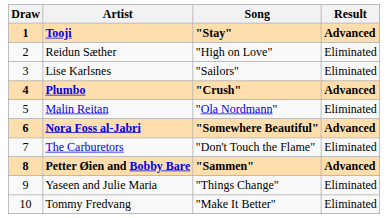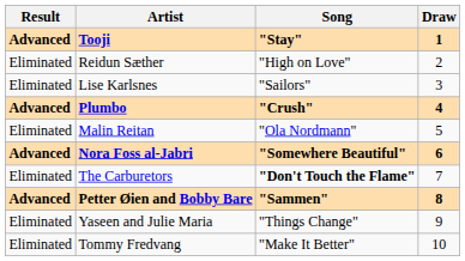 <table class="sortable wikitable" style="margin: 1em auto 1em auto; text-align:center">
 <tr>
-<th>Draw</th>
+<th>Result</th>
 <th>Artist</th>
 <th>Song</th>
-<th>Result</th>
+<th>Draw</th>
 </tr>
 <tr style="background:navajowhite; font-weight:bold;">
-<td>1</td>
+<td align="left">Advanced</td>
 <td align="left"><a href='#'>Tooji</a></td>
 <td align="left">"Stay"</td>
-<td align="left">Advanced</td>
+<td>1</td>
 </tr>
 <tr>
-<td>2</td>
+<td align="left">Eliminated</td>
 <td align="left">Reidun Sæther</td>
 <td align="left">"High on Love"</td>
-<td align="left">Eliminated</td>
+<td>2</td>
 </tr>
 <tr>
-<td>3</td>
+<td align="left">Eliminated</td>
 <td align="left">Lise Karlsnes</td>
 <td align="left">"Sailors"</td>
-<td align="left">Eliminated</td>
+<td>3</td>
 </tr>
 <tr style="background:navajowhite; font-weight:bold;">
-<td>4</td>
+<td align="left">Advanced</td>
 <td align="left"><a href='#'>Plumbo</a></td>
 <td align="left">"Crush"</td>
-<td align="left">Advanced</td>
+<td>4</td>
 </tr>
 <tr>
-<td>5</td>
+<td align="left">Eliminated</td>
 <td align="left"><a href='#'>Malin Reitan</a></td>
 <td align="left">"<a href='#'>Ola Nordmann</a>"</td>
-<td align="left">Eliminated</td>
+<td>5</td>
 </tr>
 <tr style="background:navajowhite; font-weight:bold;">
-<td>6</td>
+<td align="left">Advanced</td>
 <td align="left"><a href='#'>Nora Foss al-Jabri</a></td>
 <td align="left">"Somewhere Beautiful"</td>
-<td align="left">Advanced</td>
+<td>6</td>
 </tr>
 <tr>
+<td align="left">Eliminated</td>
+<td align="left" data-sort-value="Carburetors, The"><a href='#'>The Carburetors</a></td>
+<td align="left"><strong>"Don't Touch the Flame"</strong></td>
 <td>7</td>
-<td align="left" data-sort-value="Carburetors, The"><a href='#'>The Carburetors</a></td>
-<td align="left">"Don't Touch the Flame"</td>
-<td align="left">Eliminated</td>
 </tr>
 <tr style="background:navajowhite; font-weight:bold;">
-<td>8</td>
+<td align="left">Advanced</td>
 <td align="left">Petter Øien and <a href='#'>Bobby Bare</a></td>
 <td align="left">"Sammen"</td>
-<td align="left">Advanced</td>
+<td>8</td>
 </tr>
 <tr>
-<td>9</td>
+<td align="left">Eliminated</td>
 <td align="left">Yaseen and Julie Maria</td>
 <td align="left">"Things Change"</td>
-<td align="left">Eliminated</td>
+<td>9</td>
 </tr>
 <tr>
-<td>10</td>
+<td align="left">Eliminated</td>
 <td align="left">Tommy Fredvang</td>
 <td align="left">"Make It Better"</td>
-<td align="left">Eliminated</td>
+<td>10</td>
 </tr>
 </table>
